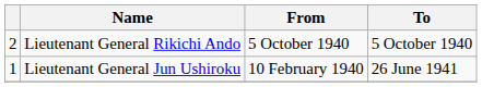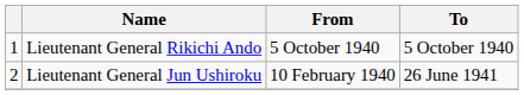 <table class=wikitable>
 <tr>
 <th></th>
 <th>Name</th>
 <th>From</th>
 <th>To</th>
 </tr>
 <tr>
-<td>2</td>
+<td>1</td>
 <td>Lieutenant General <a href='#'>Rikichi Ando</a></td>
 <td>5 October 1940</td>
 <td>5 October 1940</td>
 </tr>
 <tr>
-<td>1</td>
+<td>2</td>
 <td>Lieutenant General <a href='#'>Jun Ushiroku</a></td>
 <td>10 February 1940</td>
 <td>26 June 1941</td>
 </tr>
 <tr>
 </tr>
 </table>
